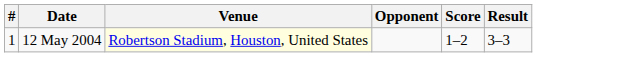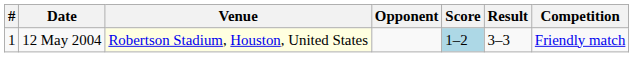 <table class="wikitable">
 <tr>
 <th>#</th>
 <th>Date</th>
 <th>Venue</th>
 <th>Opponent</th>
 <th>Score</th>
 <th>Result</th>
+<th>Competition</th>
 </tr>
 <tr>
 <td>1</td>
 <td>12 May 2004</td>
 <td style="background: lightyellow;"><a href='#'>Robertson Stadium</a>, <a href='#'>Houston</a>, United States</td>
 <td></td>
-<td>1–2</td>
+<td style="background: lightblue;">1–2</td>
 <td>3–3</td>
+<td><a href='#'>Friendly match</a></td>
 </tr>
 </table>
